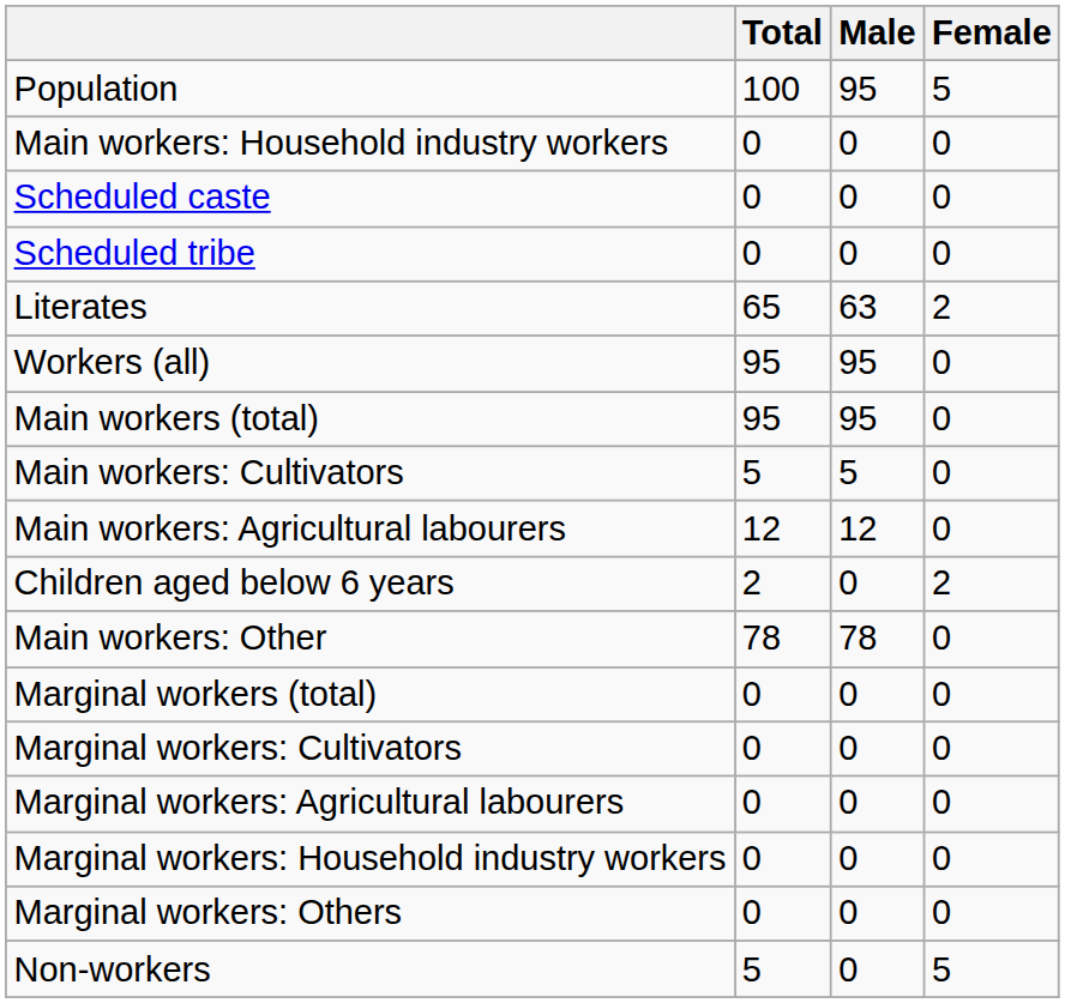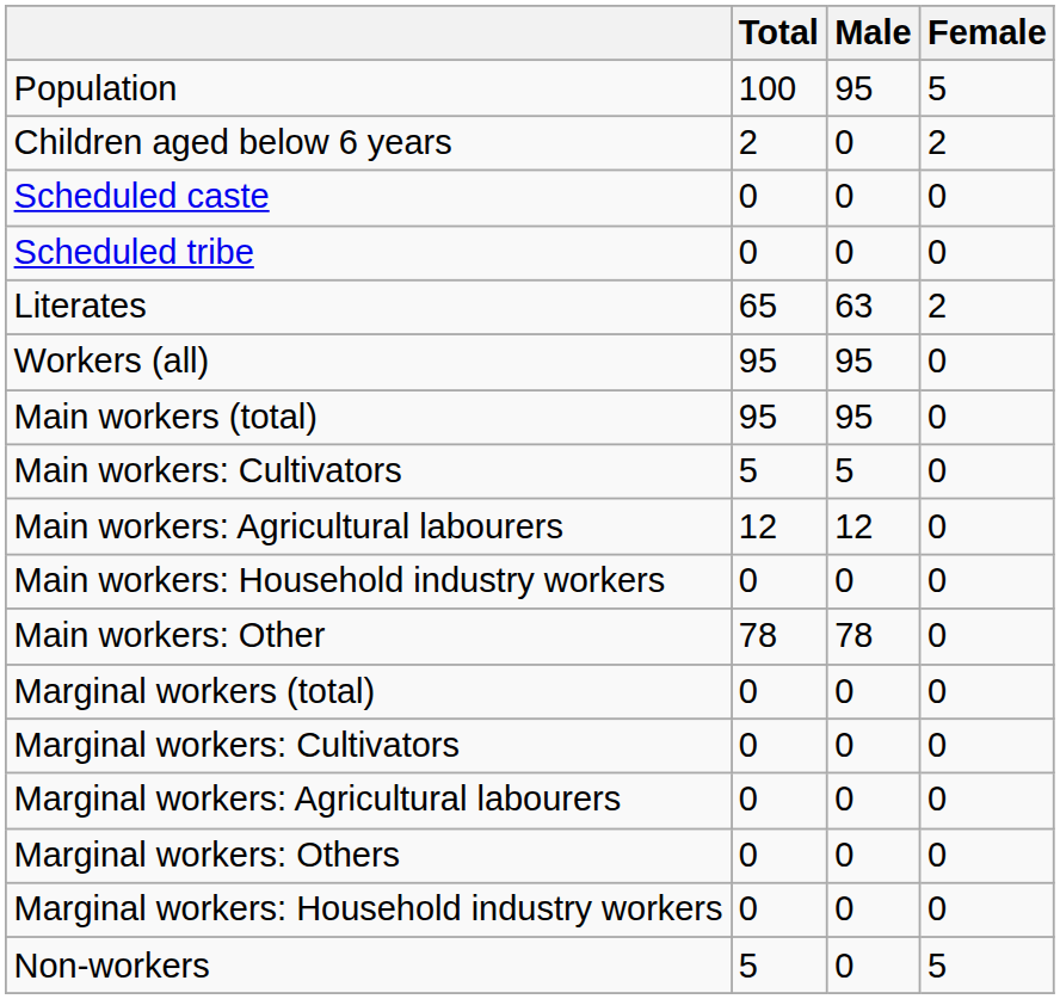 <table class="wikitable sortable">
 <tr>
 <th></th>
 <th>Total</th>
 <th>Male</th>
 <th>Female</th>
 </tr>
 <tr>
 <td>Population</td>
 <td>100</td>
 <td>95</td>
 <td>5</td>
 </tr>
 <tr>
-<td>Main workers: Household industry workers</td>
+<td>Children aged below 6 years</td>
+<td>2</td>
 <td>0</td>
-<td>0</td>
-<td>0</td>
+<td>2</td>
 </tr>
 <tr>
 <td><a href='#'>Scheduled caste</a></td>
 <td>0</td>
 <td>0</td>
 <td>0</td>
 </tr>
 <tr>
 <td><a href='#'>Scheduled tribe</a></td>
 <td>0</td>
 <td>0</td>
 <td>0</td>
 </tr>
 <tr>
 <td>Literates</td>
 <td>65</td>
 <td>63</td>
 <td>2</td>
 </tr>
 <tr>
 <td>Workers (all)</td>
 <td>95</td>
 <td>95</td>
 <td>0</td>
 </tr>
 <tr>
 <td>Main workers (total)</td>
 <td>95</td>
 <td>95</td>
 <td>0</td>
 </tr>
 <tr>
 <td>Main workers: Cultivators</td>
 <td>5</td>
 <td>5</td>
 <td>0</td>
 </tr>
 <tr>
 <td>Main workers: Agricultural labourers</td>
 <td>12</td>
 <td>12</td>
 <td>0</td>
 </tr>
 <tr>
-<td>Children aged below 6 years</td>
-<td>2</td>
+<td>Main workers: Household industry workers</td>
 <td>0</td>
-<td>2</td>
+<td>0</td>
+<td>0</td>
 </tr>
 <tr>
 <td>Main workers: Other</td>
 <td>78</td>
 <td>78</td>
 <td>0</td>
 </tr>
 <tr>
 <td>Marginal workers (total)</td>
 <td>0</td>
 <td>0</td>
 <td>0</td>
 </tr>
 <tr>
 <td>Marginal workers: Cultivators</td>
 <td>0</td>
 <td>0</td>
 <td>0</td>
 </tr>
 <tr>
 <td>Marginal workers: Agricultural labourers</td>
 <td>0</td>
 <td>0</td>
 <td>0</td>
 </tr>
 <tr>
-<td>Marginal workers: Household industry workers</td>
+<td>Marginal workers: Others</td>
 <td>0</td>
 <td>0</td>
 <td>0</td>
 </tr>
 <tr>
-<td>Marginal workers: Others</td>
+<td>Marginal workers: Household industry workers</td>
 <td>0</td>
 <td>0</td>
 <td>0</td>
 </tr>
 <tr>
 <td>Non-workers</td>
 <td>5</td>
 <td>0</td>
 <td>5</td>
 </tr>
 </table>
